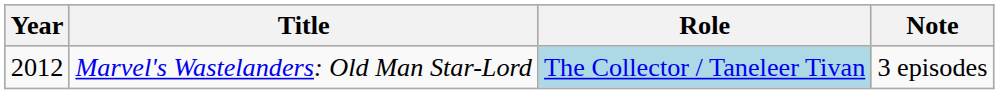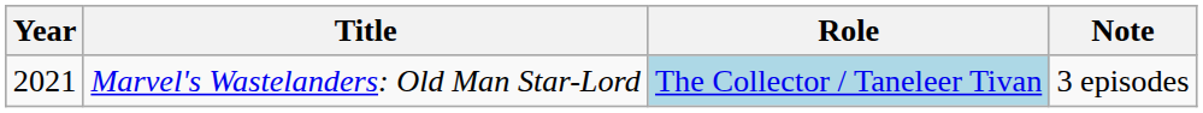 <table class="wikitable sortable mw-collapsible">
 <tr>
 <th>Year</th>
 <th>Title</th>
 <th>Role</th>
 <th>Note</th>
 </tr>
 <tr>
-<td>2012</td>
+<td>2021</td>
 <td><em><a href='#'>Marvel's Wastelanders</a>: Old Man Star-Lord</em></td>
 <td style="background: lightblue;"><a href='#'>The Collector / Taneleer Tivan</a></td>
 <td>3 episodes</td>
 </tr>
 </table>
